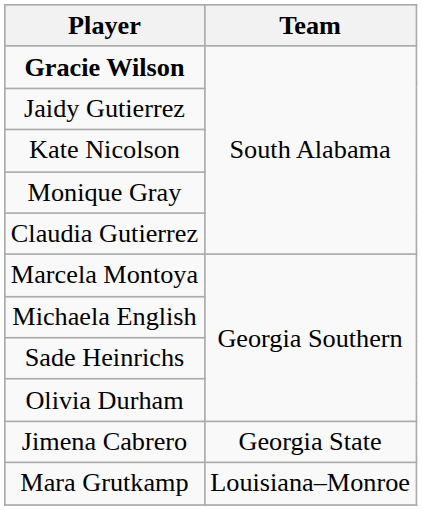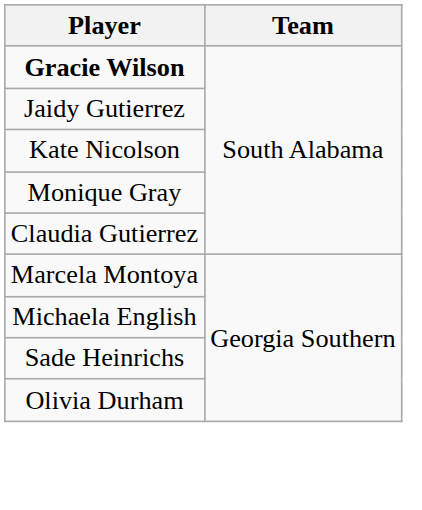 <table class="wikitable" style="text-align: center;">
 <tr>
 <th>Player</th>
 <th>Team</th>
 </tr>
 <tr>
 <td><strong>Gracie Wilson</strong></td>
 <td rowspan=5>South Alabama</td>
 </tr>
 <tr>
 <td>Jaidy Gutierrez</td>
 </tr>
 <tr>
 <td>Kate Nicolson</td>
 </tr>
 <tr>
 <td>Monique Gray</td>
 </tr>
 <tr>
 <td>Claudia Gutierrez</td>
 </tr>
 <tr>
 <td>Marcela Montoya</td>
 <td rowspan=4>Georgia Southern</td>
 </tr>
 <tr>
 <td>Michaela English</td>
 </tr>
 <tr>
 <td>Sade Heinrichs</td>
 </tr>
 <tr>
 <td>Olivia Durham</td>
 </tr>
-<tr>
-<td>Jimena Cabrero</td>
-<td>Georgia State</td>
-</tr>
-<tr>
-<td>Mara Grutkamp</td>
-<td>Louisiana–Monroe</td>
-</tr>
 </table>
